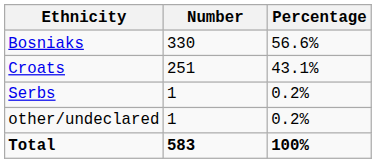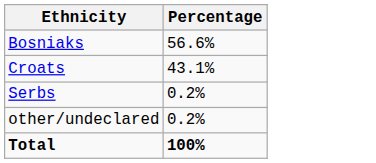 <table class="wikitable">
 <tr>
 <th width="100px">Ethnicity</th>
-<th width="80px">Number</th>
 <th width="80px">Percentage</th>
 </tr>
 <tr>
 <td><a href='#'>Bosniaks</a></td>
-<td>330</td>
 <td>56.6%</td>
 </tr>
 <tr>
 <td><a href='#'>Croats</a></td>
-<td>251</td>
 <td>43.1%</td>
 </tr>
 <tr>
 <td><a href='#'>Serbs</a></td>
-<td>1</td>
 <td>0.2%</td>
 </tr>
 <tr>
 <td>other/undeclared</td>
-<td>1</td>
 <td>0.2%</td>
 </tr>
 <tr>
 <td><strong>Total</strong></td>
-<td><strong>583</strong></td>
 <td><strong>100%</strong></td>
 </tr>
 </table>
